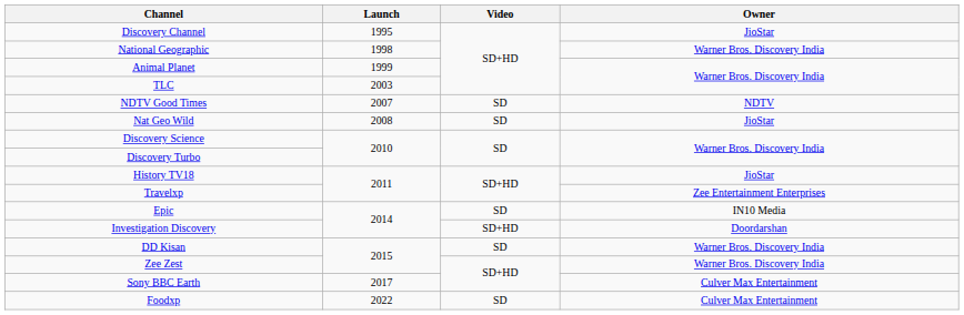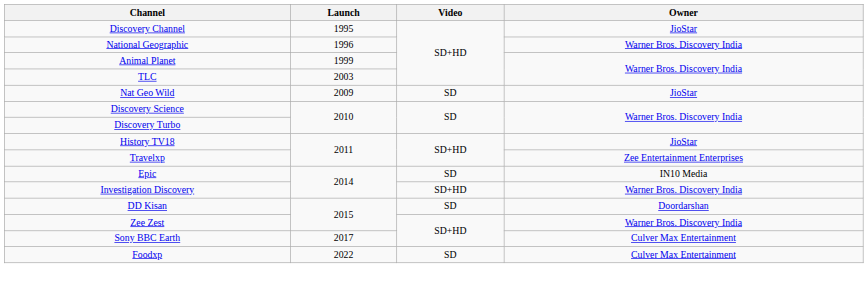 <table class="wikitable sortable" style="border-collapse:collapse; font-size: 90%; text-align:center" width="100%">
 <tr>
 <th>Channel</th>
 <th>Launch</th>
 <th>Video</th>
 <th>Owner</th>
 </tr>
 <tr>
 <td><a href='#'>Discovery Channel</a></td>
 <td>1995</td>
 <td rowspan="4">SD+HD</td>
 <td><a href='#'>JioStar</a></td>
 </tr>
 <tr>
 <td><a href='#'>National Geographic</a></td>
-<td>1998</td>
+<td>1996</td>
 <td><a href='#'>Warner Bros. Discovery India</a></td>
 </tr>
 <tr>
 <td><a href='#'>Animal Planet</a></td>
 <td>1999</td>
 <td rowspan="2"><a href='#'>Warner Bros. Discovery India</a></td>
 </tr>
 <tr>
 <td><a href='#'>TLC</a></td>
 <td>2003</td>
 </tr>
 <tr>
-<td><a href='#'>NDTV Good Times</a></td>
-<td>2007</td>
-<td>SD</td>
-<td><a href='#'>NDTV</a></td>
-</tr>
-<tr>
 <td><a href='#'>Nat Geo Wild</a></td>
-<td>2008</td>
+<td>2009</td>
 <td>SD</td>
 <td><a href='#'>JioStar</a></td>
 </tr>
 <tr>
 <td><a href='#'>Discovery Science</a></td>
 <td rowspan="2">2010</td>
 <td rowspan="2">SD</td>
 <td rowspan="2"><a href='#'>Warner Bros. Discovery India</a></td>
 </tr>
 <tr>
 <td><a href='#'>Discovery Turbo</a></td>
 </tr>
 <tr>
 <td><a href='#'>History TV18</a></td>
 <td rowspan="2">2011</td>
 <td rowspan="2">SD+HD</td>
 <td><a href='#'>JioStar</a></td>
 </tr>
 <tr>
 <td><a href='#'>Travelxp</a></td>
 <td><a href='#'>Zee Entertainment Enterprises</a></td>
 </tr>
 <tr>
 <td><a href='#'>Epic</a></td>
 <td rowspan="2">2014</td>
 <td>SD</td>
 <td>IN10 Media</td>
 </tr>
 <tr>
 <td><a href='#'>Investigation Discovery</a></td>
 <td>SD+HD</td>
-<td><a href='#'>Doordarshan</a></td>
+<td><a href='#'>Warner Bros. Discovery India</a></td>
 </tr>
 <tr>
 <td><a href='#'>DD Kisan</a></td>
 <td rowspan="2">2015</td>
 <td>SD</td>
-<td><a href='#'>Warner Bros. Discovery India</a></td>
+<td><a href='#'>Doordarshan</a></td>
 </tr>
 <tr>
 <td><a href='#'>Zee Zest</a></td>
 <td rowspan="2">SD+HD</td>
 <td><a href='#'>Warner Bros. Discovery India</a></td>
 </tr>
 <tr>
 <td><a href='#'>Sony BBC Earth</a></td>
 <td>2017</td>
 <td><a href='#'>Culver Max Entertainment</a></td>
 </tr>
 <tr>
 <td><a href='#'>Foodxp</a></td>
 <td>2022</td>
 <td>SD</td>
 <td><a href='#'>Culver Max Entertainment</a></td>
 </tr>
 </table>
